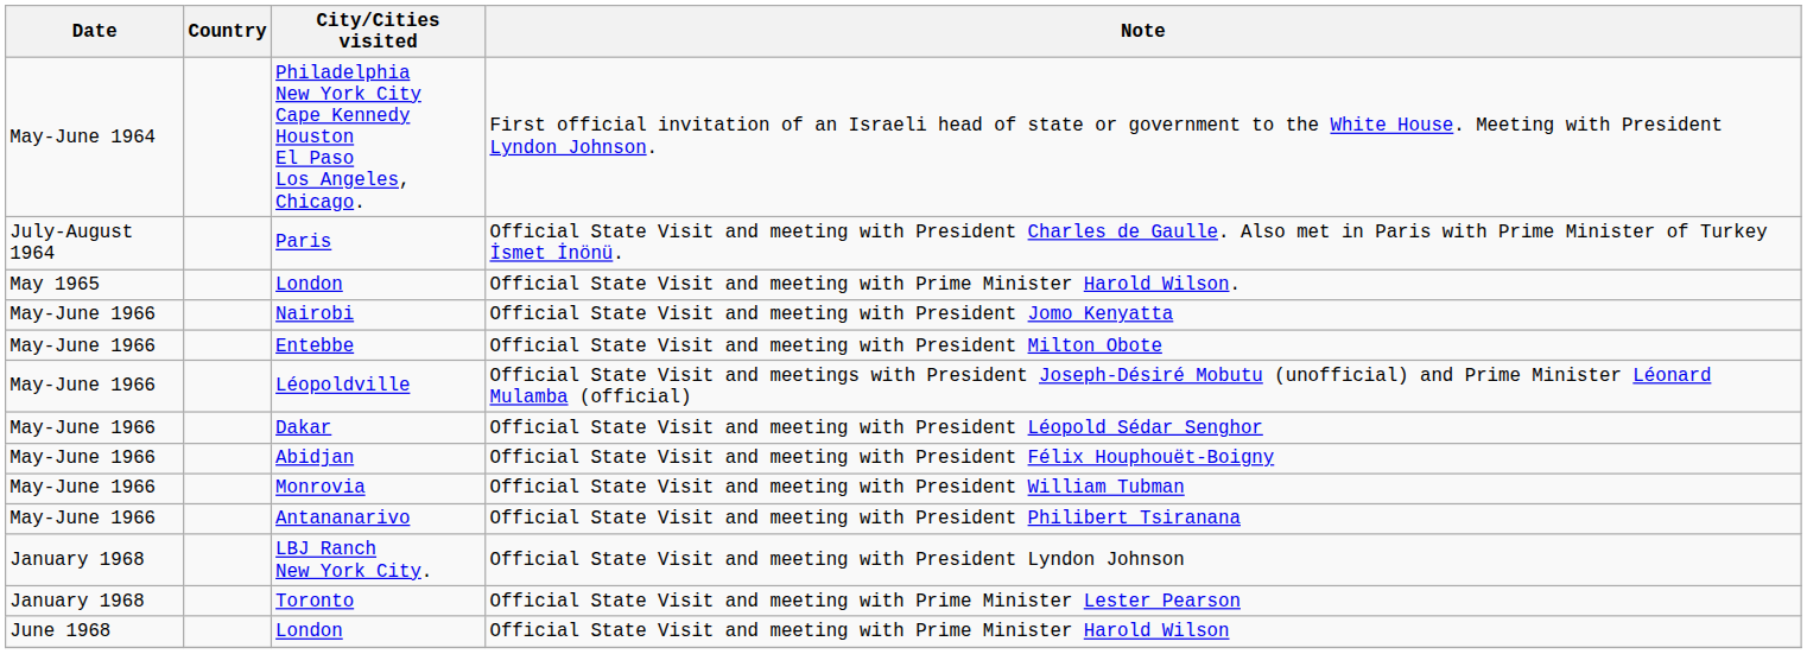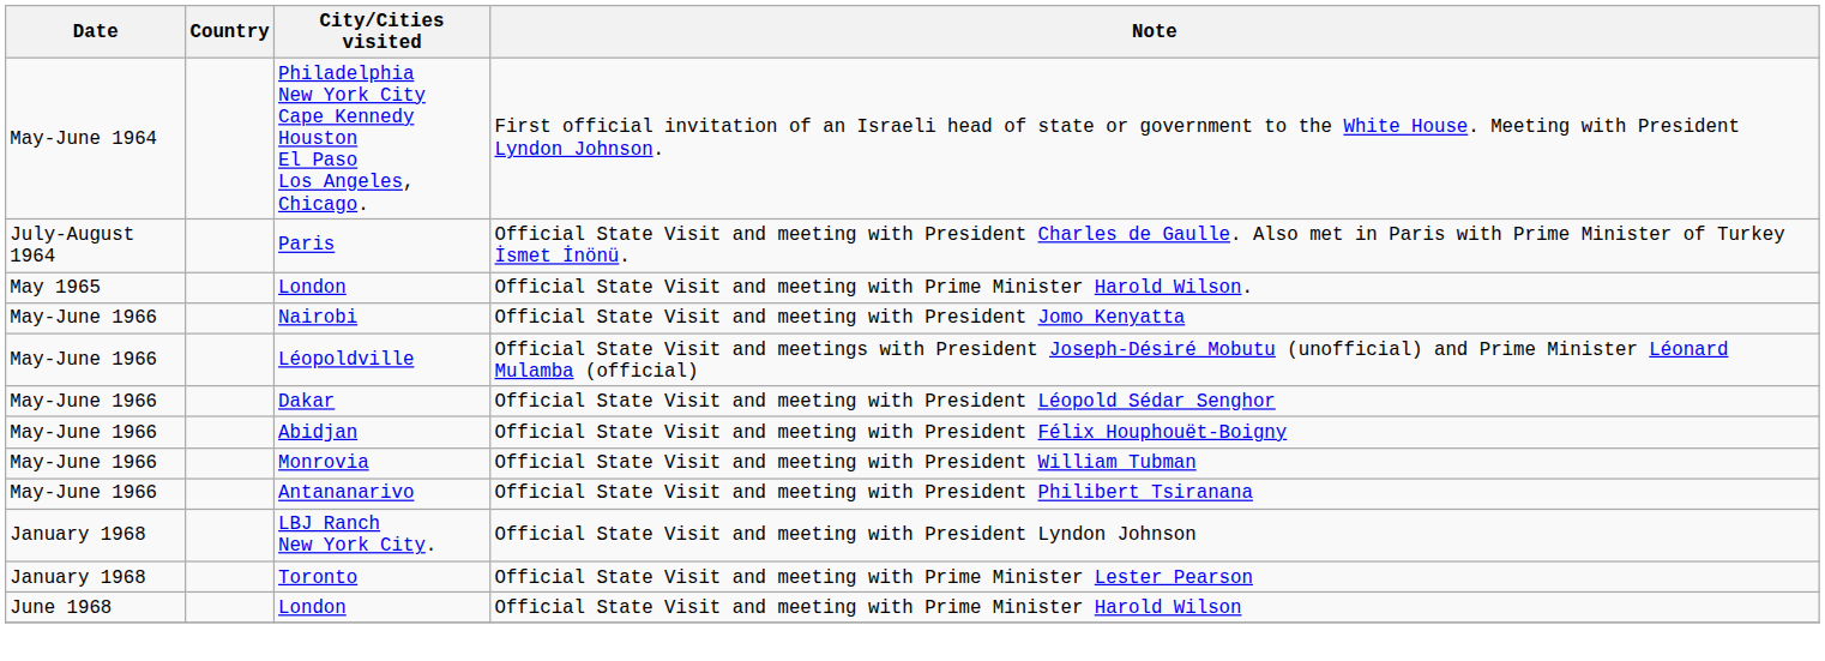 <table class="wikitable">
 <tr>
 <th>Date</th>
 <th>Country</th>
 <th>City/Cities visited</th>
 <th>Note</th>
 </tr>
 <tr>
 <td>May-June 1964</td>
 <td></td>
 <td><a href='#'>Philadelphia</a><br> <a href='#'>New York City</a><br><a href='#'>Cape Kennedy</a><br> <a href='#'>Houston</a> <br><a href='#'>El Paso</a><br> <a href='#'>Los Angeles</a>, <br><a href='#'>Chicago</a>.</td>
 <td>First official invitation of an Israeli head of state or government to the <a href='#'>White House</a>. Meeting with President <a href='#'>Lyndon Johnson</a>.</td>
 </tr>
 <tr>
 <td>July-August 1964</td>
 <td></td>
 <td><a href='#'>Paris</a></td>
 <td>Official State Visit and meeting with President <a href='#'>Charles de Gaulle</a>. Also met in Paris with Prime Minister of Turkey <a href='#'>İsmet İnönü</a>.</td>
 </tr>
 <tr>
 <td>May 1965</td>
 <td></td>
 <td><a href='#'>London</a></td>
 <td>Official State Visit and meeting with Prime Minister <a href='#'>Harold Wilson</a>.</td>
 </tr>
 <tr>
 <td>May-June 1966</td>
 <td></td>
 <td><a href='#'>Nairobi</a></td>
 <td>Official State Visit and meeting with President <a href='#'>Jomo Kenyatta</a></td>
-</tr>
-<tr>
-<td>May-June 1966</td>
-<td></td>
-<td><a href='#'>Entebbe</a></td>
-<td>Official State Visit and meeting with President <a href='#'>Milton Obote</a></td>
 </tr>
 <tr>
 <td>May-June 1966</td>
 <td></td>
 <td><a href='#'>Léopoldville</a></td>
 <td>Official State Visit and meetings with President <a href='#'>Joseph-Désiré Mobutu</a> (unofficial) and Prime Minister <a href='#'>Léonard Mulamba</a> (official)</td>
 </tr>
 <tr>
 <td>May-June 1966</td>
 <td></td>
 <td><a href='#'>Dakar</a></td>
 <td>Official State Visit and meeting with President <a href='#'>Léopold Sédar Senghor</a></td>
 </tr>
 <tr>
 <td>May-June 1966</td>
 <td></td>
 <td><a href='#'>Abidjan</a></td>
 <td>Official State Visit and meeting with President <a href='#'>Félix Houphouët-Boigny</a></td>
 </tr>
 <tr>
 <td>May-June 1966</td>
 <td></td>
 <td><a href='#'>Monrovia</a></td>
 <td>Official State Visit and meeting with President <a href='#'>William Tubman</a></td>
 </tr>
 <tr>
 <td>May-June 1966</td>
 <td></td>
 <td><a href='#'>Antananarivo</a></td>
 <td>Official State Visit and meeting with President <a href='#'>Philibert Tsiranana</a></td>
 </tr>
 <tr>
 <td>January 1968</td>
 <td></td>
 <td><a href='#'>LBJ Ranch</a><br> <a href='#'>New York City</a>.</td>
 <td>Official State Visit and meeting with President Lyndon Johnson</td>
 </tr>
 <tr>
 <td>January 1968</td>
 <td></td>
 <td><a href='#'>Toronto</a></td>
 <td>Official State Visit and meeting with Prime Minister <a href='#'>Lester Pearson</a></td>
 </tr>
 <tr>
 <td>June 1968</td>
 <td></td>
 <td><a href='#'>London</a></td>
 <td>Official State Visit and meeting with Prime Minister <a href='#'>Harold Wilson</a></td>
 </tr>
 <tr>
 </tr>
 </table>
